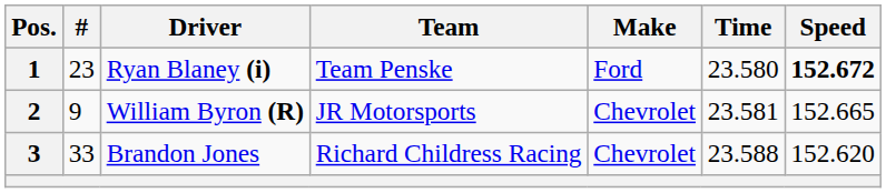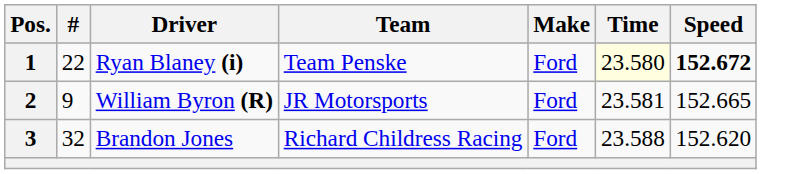 <table class="wikitable" style="font-size:95%">
 <tr>
 <th>Pos.</th>
 <th>#</th>
 <th>Driver</th>
 <th>Team</th>
 <th>Make</th>
 <th>Time</th>
 <th>Speed</th>
 </tr>
 <tr>
 <th>1</th>
-<td>23</td>
+<td>22</td>
 <td><a href='#'>Ryan Blaney</a> <strong>(i)</strong></td>
 <td><a href='#'>Team Penske</a></td>
 <td><a href='#'>Ford</a></td>
-<td>23.580</td>
+<td style="background: lightyellow;">23.580</td>
 <td><strong>152.672</strong></td>
 </tr>
 <tr>
 <th>2</th>
 <td>9</td>
 <td><a href='#'>William Byron</a> <strong>(R)</strong></td>
 <td><a href='#'>JR Motorsports</a></td>
-<td><a href='#'>Chevrolet</a></td>
+<td><a href='#'>Ford</a></td>
 <td>23.581</td>
 <td>152.665</td>
 </tr>
 <tr>
 <th>3</th>
-<td>33</td>
+<td>32</td>
 <td><a href='#'>Brandon Jones</a></td>
 <td><a href='#'>Richard Childress Racing</a></td>
-<td><a href='#'>Chevrolet</a></td>
+<td><a href='#'>Ford</a></td>
 <td>23.588</td>
 <td>152.620</td>
 </tr>
 <tr>
 <th colspan="7"></th>
 </tr>
 </table>
